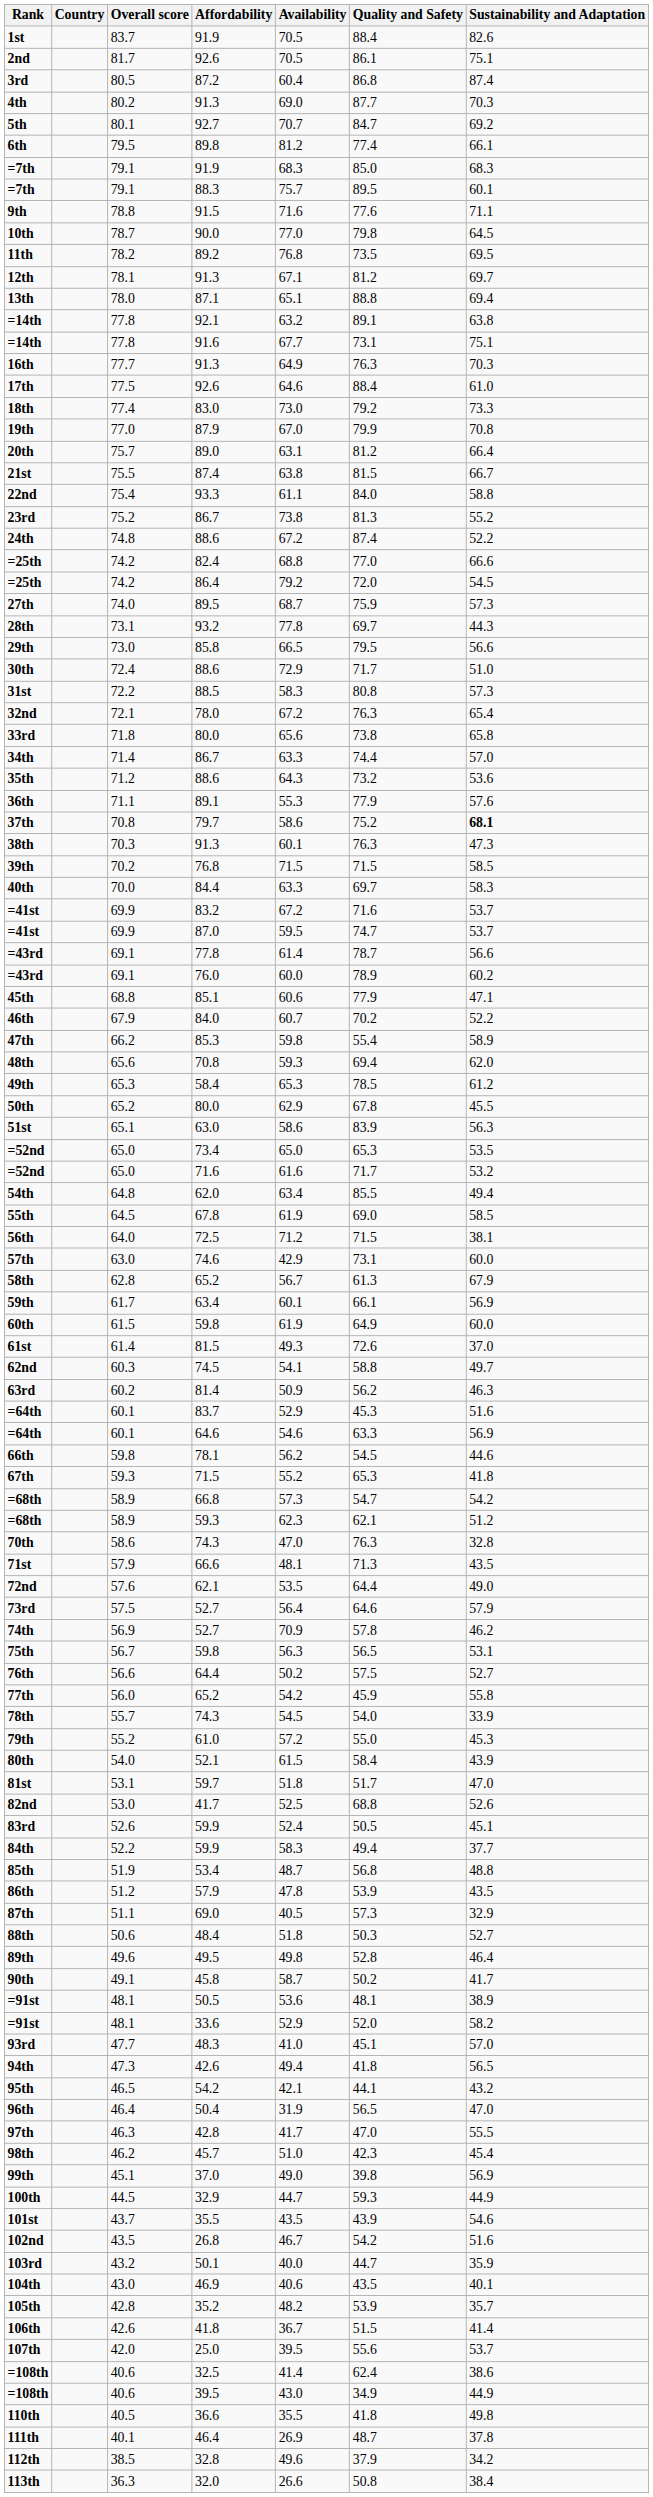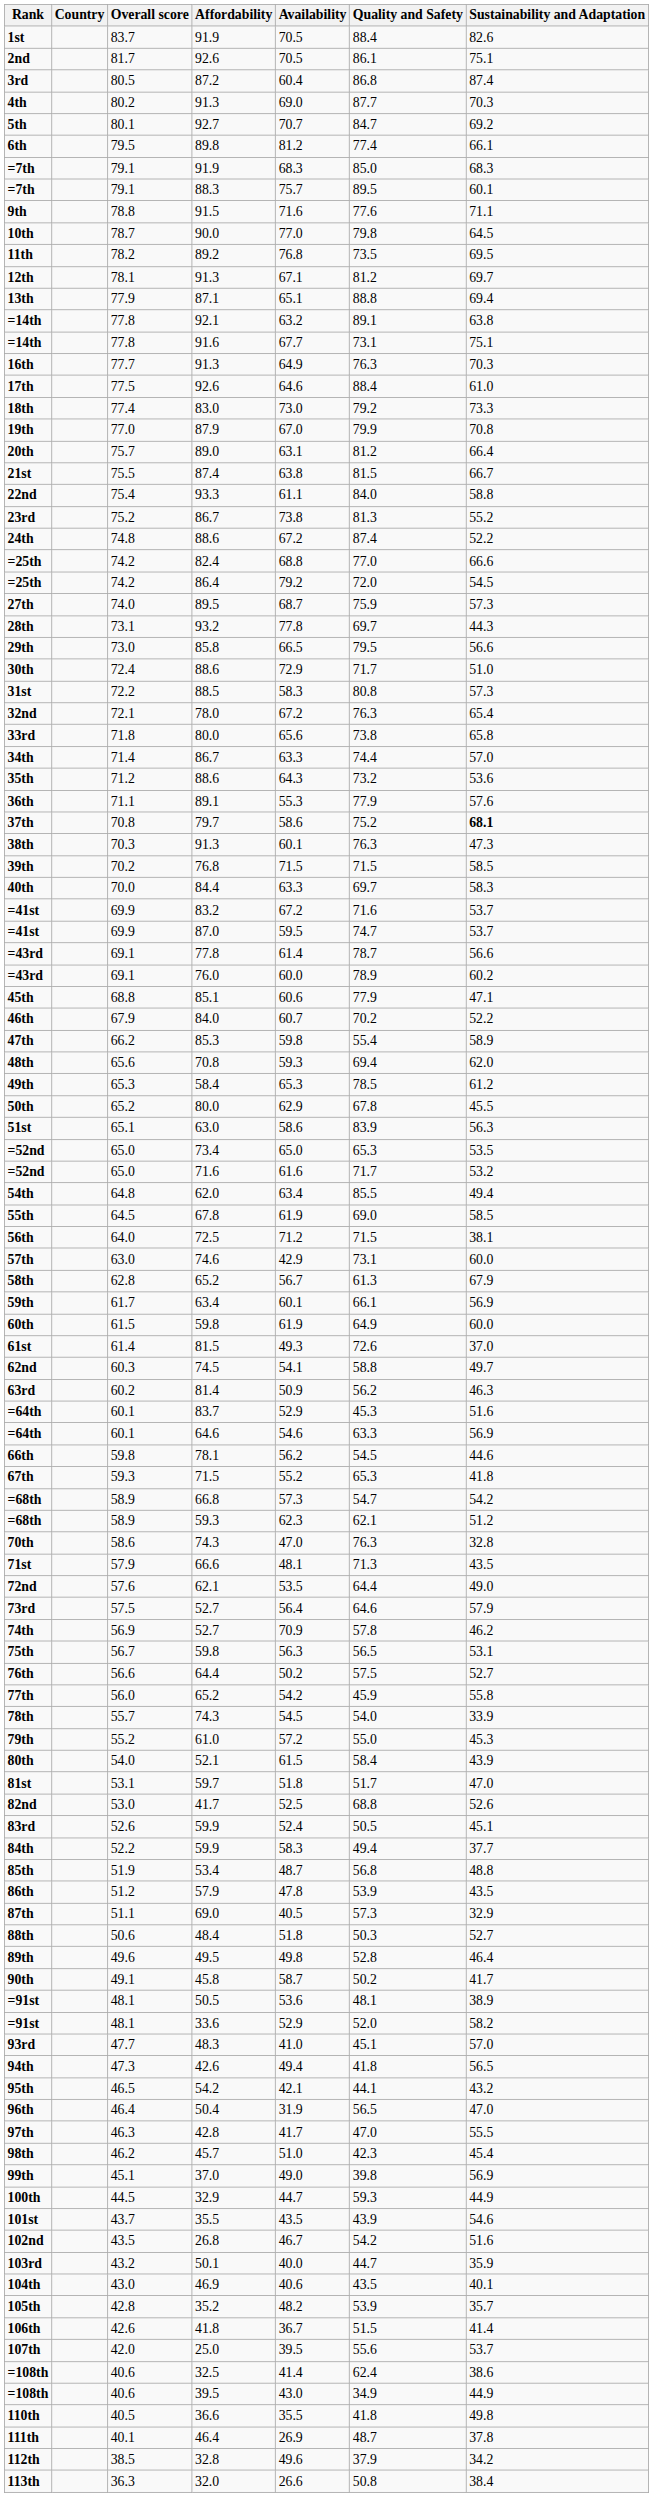 <table class="wikitable sortable">
 <tr>
 <th>Rank</th>
 <th>Country</th>
 <th>Overall score</th>
 <th>Affordability</th>
 <th>Availability</th>
 <th>Quality and Safety</th>
 <th>Sustainability and Adaptation</th>
 </tr>
 <tr>
 <td><strong>1st</strong></td>
 <td></td>
 <td>83.7</td>
 <td>91.9</td>
 <td>70.5</td>
 <td>88.4</td>
 <td>82.6</td>
 </tr>
 <tr>
 <td><strong>2nd</strong></td>
 <td></td>
 <td>81.7</td>
 <td>92.6</td>
 <td>70.5</td>
 <td>86.1</td>
 <td>75.1</td>
 </tr>
 <tr>
 <td><strong>3rd</strong></td>
 <td></td>
 <td>80.5</td>
 <td>87.2</td>
 <td>60.4</td>
 <td>86.8</td>
 <td>87.4</td>
 </tr>
 <tr>
 <td><strong>4th</strong></td>
 <td></td>
 <td>80.2</td>
 <td>91.3</td>
 <td>69.0</td>
 <td>87.7</td>
 <td>70.3</td>
 </tr>
 <tr>
 <td><strong>5th</strong></td>
 <td></td>
 <td>80.1</td>
 <td>92.7</td>
 <td>70.7</td>
 <td>84.7</td>
 <td>69.2</td>
 </tr>
 <tr>
 <td><strong>6th</strong></td>
 <td></td>
 <td>79.5</td>
 <td>89.8</td>
 <td>81.2</td>
 <td>77.4</td>
 <td>66.1</td>
 </tr>
 <tr>
 <td><strong>=7th</strong></td>
 <td></td>
 <td>79.1</td>
 <td>91.9</td>
 <td>68.3</td>
 <td>85.0</td>
 <td>68.3</td>
 </tr>
 <tr>
 <td><strong>=7th</strong></td>
 <td></td>
 <td>79.1</td>
 <td>88.3</td>
 <td>75.7</td>
 <td>89.5</td>
 <td>60.1</td>
 </tr>
 <tr>
 <td><strong>9th</strong></td>
 <td></td>
 <td>78.8</td>
 <td>91.5</td>
 <td>71.6</td>
 <td>77.6</td>
 <td>71.1</td>
 </tr>
 <tr>
 <td><strong>10th</strong></td>
 <td></td>
 <td>78.7</td>
 <td>90.0</td>
 <td>77.0</td>
 <td>79.8</td>
 <td>64.5</td>
 </tr>
 <tr>
 <td><strong>11th</strong></td>
 <td></td>
 <td>78.2</td>
 <td>89.2</td>
 <td>76.8</td>
 <td>73.5</td>
 <td>69.5</td>
 </tr>
 <tr>
 <td><strong>12th</strong></td>
 <td></td>
 <td>78.1</td>
 <td>91.3</td>
 <td>67.1</td>
 <td>81.2</td>
 <td>69.7</td>
 </tr>
 <tr>
 <td><strong>13th</strong></td>
 <td></td>
-<td>78.0</td>
+<td>77.9</td>
 <td>87.1</td>
 <td>65.1</td>
 <td>88.8</td>
 <td>69.4</td>
 </tr>
 <tr>
 <td><strong>=14th</strong></td>
 <td></td>
 <td>77.8</td>
 <td>92.1</td>
 <td>63.2</td>
 <td>89.1</td>
 <td>63.8</td>
 </tr>
 <tr>
 <td><strong>=14th</strong></td>
 <td></td>
 <td>77.8</td>
 <td>91.6</td>
 <td>67.7</td>
 <td>73.1</td>
 <td>75.1</td>
 </tr>
 <tr>
 <td><strong>16th</strong></td>
 <td></td>
 <td>77.7</td>
 <td>91.3</td>
 <td>64.9</td>
 <td>76.3</td>
 <td>70.3</td>
 </tr>
 <tr>
 <td><strong>17th</strong></td>
 <td></td>
 <td>77.5</td>
 <td>92.6</td>
 <td>64.6</td>
 <td>88.4</td>
 <td>61.0</td>
 </tr>
 <tr>
 <td><strong>18th</strong></td>
 <td></td>
 <td>77.4</td>
 <td>83.0</td>
 <td>73.0</td>
 <td>79.2</td>
 <td>73.3</td>
 </tr>
 <tr>
 <td><strong>19th</strong></td>
 <td></td>
 <td>77.0</td>
 <td>87.9</td>
 <td>67.0</td>
 <td>79.9</td>
 <td>70.8</td>
 </tr>
 <tr>
 <td><strong>20th</strong></td>
 <td></td>
 <td>75.7</td>
 <td>89.0</td>
 <td>63.1</td>
 <td>81.2</td>
 <td>66.4</td>
 </tr>
 <tr>
 <td><strong>21st</strong></td>
 <td></td>
 <td>75.5</td>
 <td>87.4</td>
 <td>63.8</td>
 <td>81.5</td>
 <td>66.7</td>
 </tr>
 <tr>
 <td><strong>22nd</strong></td>
 <td></td>
 <td>75.4</td>
 <td>93.3</td>
 <td>61.1</td>
 <td>84.0</td>
 <td>58.8</td>
 </tr>
 <tr>
 <td><strong>23rd</strong></td>
 <td></td>
 <td>75.2</td>
 <td>86.7</td>
 <td>73.8</td>
 <td>81.3</td>
 <td>55.2</td>
 </tr>
 <tr>
 <td><strong>24th</strong></td>
 <td></td>
 <td>74.8</td>
 <td>88.6</td>
 <td>67.2</td>
 <td>87.4</td>
 <td>52.2</td>
 </tr>
 <tr>
 <td><strong>=25th</strong></td>
 <td></td>
 <td>74.2</td>
 <td>82.4</td>
 <td>68.8</td>
 <td>77.0</td>
 <td>66.6</td>
 </tr>
 <tr>
 <td><strong>=25th</strong></td>
 <td></td>
 <td>74.2</td>
 <td>86.4</td>
 <td>79.2</td>
 <td>72.0</td>
 <td>54.5</td>
 </tr>
 <tr>
 <td><strong>27th</strong></td>
 <td></td>
 <td>74.0</td>
 <td>89.5</td>
 <td>68.7</td>
 <td>75.9</td>
 <td>57.3</td>
 </tr>
 <tr>
 <td><strong>28th</strong></td>
 <td></td>
 <td>73.1</td>
 <td>93.2</td>
 <td>77.8</td>
 <td>69.7</td>
 <td>44.3</td>
 </tr>
 <tr>
 <td><strong>29th</strong></td>
 <td></td>
 <td>73.0</td>
 <td>85.8</td>
 <td>66.5</td>
 <td>79.5</td>
 <td>56.6</td>
 </tr>
 <tr>
 <td><strong>30th</strong></td>
 <td></td>
 <td>72.4</td>
 <td>88.6</td>
 <td>72.9</td>
 <td>71.7</td>
 <td>51.0</td>
 </tr>
 <tr>
 <td><strong>31st</strong></td>
 <td></td>
 <td>72.2</td>
 <td>88.5</td>
 <td>58.3</td>
 <td>80.8</td>
 <td>57.3</td>
 </tr>
 <tr>
 <td><strong>32nd</strong></td>
 <td></td>
 <td>72.1</td>
 <td>78.0</td>
 <td>67.2</td>
 <td>76.3</td>
 <td>65.4</td>
 </tr>
 <tr>
 <td><strong>33rd</strong></td>
 <td></td>
 <td>71.8</td>
 <td>80.0</td>
 <td>65.6</td>
 <td>73.8</td>
 <td>65.8</td>
 </tr>
 <tr>
 <td><strong>34th</strong></td>
 <td></td>
 <td>71.4</td>
 <td>86.7</td>
 <td>63.3</td>
 <td>74.4</td>
 <td>57.0</td>
 </tr>
 <tr>
 <td><strong>35th</strong></td>
 <td></td>
 <td>71.2</td>
 <td>88.6</td>
 <td>64.3</td>
 <td>73.2</td>
 <td>53.6</td>
 </tr>
 <tr>
 <td><strong>36th</strong></td>
 <td></td>
 <td>71.1</td>
 <td>89.1</td>
 <td>55.3</td>
 <td>77.9</td>
 <td>57.6</td>
 </tr>
 <tr>
 <td><strong>37th</strong></td>
 <td></td>
 <td>70.8</td>
 <td>79.7</td>
 <td>58.6</td>
 <td>75.2</td>
 <td><strong>68.1</strong></td>
 </tr>
 <tr>
 <td><strong>38th</strong></td>
 <td></td>
 <td>70.3</td>
 <td>91.3</td>
 <td>60.1</td>
 <td>76.3</td>
 <td>47.3</td>
 </tr>
 <tr>
 <td><strong>39th</strong></td>
 <td></td>
 <td>70.2</td>
 <td>76.8</td>
 <td>71.5</td>
 <td>71.5</td>
 <td>58.5</td>
 </tr>
 <tr>
 <td><strong>40th</strong></td>
 <td></td>
 <td>70.0</td>
 <td>84.4</td>
 <td>63.3</td>
 <td>69.7</td>
 <td>58.3</td>
 </tr>
 <tr>
 <td><strong>=41st</strong></td>
 <td></td>
 <td>69.9</td>
 <td>83.2</td>
 <td>67.2</td>
 <td>71.6</td>
 <td>53.7</td>
 </tr>
 <tr>
 <td><strong>=41st</strong></td>
 <td></td>
 <td>69.9</td>
 <td>87.0</td>
 <td>59.5</td>
 <td>74.7</td>
 <td>53.7</td>
 </tr>
 <tr>
 <td><strong>=43rd</strong></td>
 <td></td>
 <td>69.1</td>
 <td>77.8</td>
 <td>61.4</td>
 <td>78.7</td>
 <td>56.6</td>
 </tr>
 <tr>
 <td><strong>=43rd</strong></td>
 <td></td>
 <td>69.1</td>
 <td>76.0</td>
 <td>60.0</td>
 <td>78.9</td>
 <td>60.2</td>
 </tr>
 <tr>
 <td><strong>45th</strong></td>
 <td></td>
 <td>68.8</td>
 <td>85.1</td>
 <td>60.6</td>
 <td>77.9</td>
 <td>47.1</td>
 </tr>
 <tr>
 <td><strong>46th</strong></td>
 <td></td>
 <td>67.9</td>
 <td>84.0</td>
 <td>60.7</td>
 <td>70.2</td>
 <td>52.2</td>
 </tr>
 <tr>
 <td><strong>47th</strong></td>
 <td></td>
 <td>66.2</td>
 <td>85.3</td>
 <td>59.8</td>
 <td>55.4</td>
 <td>58.9</td>
 </tr>
 <tr>
 <td><strong>48th</strong></td>
 <td></td>
 <td>65.6</td>
 <td>70.8</td>
 <td>59.3</td>
 <td>69.4</td>
 <td>62.0</td>
 </tr>
 <tr>
 <td><strong>49th</strong></td>
 <td></td>
 <td>65.3</td>
 <td>58.4</td>
 <td>65.3</td>
 <td>78.5</td>
 <td>61.2</td>
 </tr>
 <tr>
 <td><strong>50th</strong></td>
 <td></td>
 <td>65.2</td>
 <td>80.0</td>
 <td>62.9</td>
 <td>67.8</td>
 <td>45.5</td>
 </tr>
 <tr>
 <td><strong>51st</strong></td>
 <td></td>
 <td>65.1</td>
 <td>63.0</td>
 <td>58.6</td>
 <td>83.9</td>
 <td>56.3</td>
 </tr>
 <tr>
 <td><strong>=52nd</strong></td>
 <td></td>
 <td>65.0</td>
 <td>73.4</td>
 <td>65.0</td>
 <td>65.3</td>
 <td>53.5</td>
 </tr>
 <tr>
 <td><strong>=52nd</strong></td>
 <td></td>
 <td>65.0</td>
 <td>71.6</td>
 <td>61.6</td>
 <td>71.7</td>
 <td>53.2</td>
 </tr>
 <tr>
 <td><strong>54th</strong></td>
 <td></td>
 <td>64.8</td>
 <td>62.0</td>
 <td>63.4</td>
 <td>85.5</td>
 <td>49.4</td>
 </tr>
 <tr>
 <td><strong>55th</strong></td>
 <td></td>
 <td>64.5</td>
 <td>67.8</td>
 <td>61.9</td>
 <td>69.0</td>
 <td>58.5</td>
 </tr>
 <tr>
 <td><strong>56th</strong></td>
 <td></td>
 <td>64.0</td>
 <td>72.5</td>
 <td>71.2</td>
 <td>71.5</td>
 <td>38.1</td>
 </tr>
 <tr>
 <td><strong>57th</strong></td>
 <td></td>
 <td>63.0</td>
 <td>74.6</td>
 <td>42.9</td>
 <td>73.1</td>
 <td>60.0</td>
 </tr>
 <tr>
 <td><strong>58th</strong></td>
 <td></td>
 <td>62.8</td>
 <td>65.2</td>
 <td>56.7</td>
 <td>61.3</td>
 <td>67.9</td>
 </tr>
 <tr>
 <td><strong>59th</strong></td>
 <td></td>
 <td>61.7</td>
 <td>63.4</td>
 <td>60.1</td>
 <td>66.1</td>
 <td>56.9</td>
 </tr>
 <tr>
 <td><strong>60th</strong></td>
 <td></td>
 <td>61.5</td>
 <td>59.8</td>
 <td>61.9</td>
 <td>64.9</td>
 <td>60.0</td>
 </tr>
 <tr>
 <td><strong>61st</strong></td>
 <td></td>
 <td>61.4</td>
 <td>81.5</td>
 <td>49.3</td>
 <td>72.6</td>
 <td>37.0</td>
 </tr>
 <tr>
 <td><strong>62nd</strong></td>
 <td></td>
 <td>60.3</td>
 <td>74.5</td>
 <td>54.1</td>
 <td>58.8</td>
 <td>49.7</td>
 </tr>
 <tr>
 <td><strong>63rd</strong></td>
 <td></td>
 <td>60.2</td>
 <td>81.4</td>
 <td>50.9</td>
 <td>56.2</td>
 <td>46.3</td>
 </tr>
 <tr>
 <td><strong>=64th</strong></td>
 <td></td>
 <td>60.1</td>
 <td>83.7</td>
 <td>52.9</td>
 <td>45.3</td>
 <td>51.6</td>
 </tr>
 <tr>
 <td><strong>=64th</strong></td>
 <td></td>
 <td>60.1</td>
 <td>64.6</td>
 <td>54.6</td>
 <td>63.3</td>
 <td>56.9</td>
 </tr>
 <tr>
 <td><strong>66th</strong></td>
 <td></td>
 <td>59.8</td>
 <td>78.1</td>
 <td>56.2</td>
 <td>54.5</td>
 <td>44.6</td>
 </tr>
 <tr>
 <td><strong>67th</strong></td>
 <td></td>
 <td>59.3</td>
 <td>71.5</td>
 <td>55.2</td>
 <td>65.3</td>
 <td>41.8</td>
 </tr>
 <tr>
 <td><strong>=68th</strong></td>
 <td></td>
 <td>58.9</td>
 <td>66.8</td>
 <td>57.3</td>
 <td>54.7</td>
 <td>54.2</td>
 </tr>
 <tr>
 <td><strong>=68th</strong></td>
 <td></td>
 <td>58.9</td>
 <td>59.3</td>
 <td>62.3</td>
 <td>62.1</td>
 <td>51.2</td>
 </tr>
 <tr>
 <td><strong>70th</strong></td>
 <td></td>
 <td>58.6</td>
 <td>74.3</td>
 <td>47.0</td>
 <td>76.3</td>
 <td>32.8</td>
 </tr>
 <tr>
 <td><strong>71st</strong></td>
 <td></td>
 <td>57.9</td>
 <td>66.6</td>
 <td>48.1</td>
 <td>71.3</td>
 <td>43.5</td>
 </tr>
 <tr>
 <td><strong>72nd</strong></td>
 <td></td>
 <td>57.6</td>
 <td>62.1</td>
 <td>53.5</td>
 <td>64.4</td>
 <td>49.0</td>
 </tr>
 <tr>
 <td><strong>73rd</strong></td>
 <td></td>
 <td>57.5</td>
 <td>52.7</td>
 <td>56.4</td>
 <td>64.6</td>
 <td>57.9</td>
 </tr>
 <tr>
 <td><strong>74th</strong></td>
 <td></td>
 <td>56.9</td>
 <td>52.7</td>
 <td>70.9</td>
 <td>57.8</td>
 <td>46.2</td>
 </tr>
 <tr>
 <td><strong>75th</strong></td>
 <td></td>
 <td>56.7</td>
 <td>59.8</td>
 <td>56.3</td>
 <td>56.5</td>
 <td>53.1</td>
 </tr>
 <tr>
 <td><strong>76th</strong></td>
 <td></td>
 <td>56.6</td>
 <td>64.4</td>
 <td>50.2</td>
 <td>57.5</td>
 <td>52.7</td>
 </tr>
 <tr>
 <td><strong>77th</strong></td>
 <td></td>
 <td>56.0</td>
 <td>65.2</td>
 <td>54.2</td>
 <td>45.9</td>
 <td>55.8</td>
 </tr>
 <tr>
 <td><strong>78th</strong></td>
 <td></td>
 <td>55.7</td>
 <td>74.3</td>
 <td>54.5</td>
 <td>54.0</td>
 <td>33.9</td>
 </tr>
 <tr>
 <td><strong>79th</strong></td>
 <td></td>
 <td>55.2</td>
 <td>61.0</td>
 <td>57.2</td>
 <td>55.0</td>
 <td>45.3</td>
 </tr>
 <tr>
 <td><strong>80th</strong></td>
 <td></td>
 <td>54.0</td>
 <td>52.1</td>
 <td>61.5</td>
 <td>58.4</td>
 <td>43.9</td>
 </tr>
 <tr>
 <td><strong>81st</strong></td>
 <td></td>
 <td>53.1</td>
 <td>59.7</td>
 <td>51.8</td>
 <td>51.7</td>
 <td>47.0</td>
 </tr>
 <tr>
 <td><strong>82nd</strong></td>
 <td></td>
 <td>53.0</td>
 <td>41.7</td>
 <td>52.5</td>
 <td>68.8</td>
 <td>52.6</td>
 </tr>
 <tr>
 <td><strong>83rd</strong></td>
 <td></td>
 <td>52.6</td>
 <td>59.9</td>
 <td>52.4</td>
 <td>50.5</td>
 <td>45.1</td>
 </tr>
 <tr>
 <td><strong>84th</strong></td>
 <td></td>
 <td>52.2</td>
 <td>59.9</td>
 <td>58.3</td>
 <td>49.4</td>
 <td>37.7</td>
 </tr>
 <tr>
 <td><strong>85th</strong></td>
 <td></td>
 <td>51.9</td>
 <td>53.4</td>
 <td>48.7</td>
 <td>56.8</td>
 <td>48.8</td>
 </tr>
 <tr>
 <td><strong>86th</strong></td>
 <td></td>
 <td>51.2</td>
 <td>57.9</td>
 <td>47.8</td>
 <td>53.9</td>
 <td>43.5</td>
 </tr>
 <tr>
 <td><strong>87th</strong></td>
 <td></td>
 <td>51.1</td>
 <td>69.0</td>
 <td>40.5</td>
 <td>57.3</td>
 <td>32.9</td>
 </tr>
 <tr>
 <td><strong>88th</strong></td>
 <td></td>
 <td>50.6</td>
 <td>48.4</td>
 <td>51.8</td>
 <td>50.3</td>
 <td>52.7</td>
 </tr>
 <tr>
 <td><strong>89th</strong></td>
 <td></td>
 <td>49.6</td>
 <td>49.5</td>
 <td>49.8</td>
 <td>52.8</td>
 <td>46.4</td>
 </tr>
 <tr>
 <td><strong>90th</strong></td>
 <td></td>
 <td>49.1</td>
 <td>45.8</td>
 <td>58.7</td>
 <td>50.2</td>
 <td>41.7</td>
 </tr>
 <tr>
 <td><strong>=91st</strong></td>
 <td></td>
 <td>48.1</td>
 <td>50.5</td>
 <td>53.6</td>
 <td>48.1</td>
 <td>38.9</td>
 </tr>
 <tr>
 <td><strong>=91st</strong></td>
 <td></td>
 <td>48.1</td>
 <td>33.6</td>
 <td>52.9</td>
 <td>52.0</td>
 <td>58.2</td>
 </tr>
 <tr>
 <td><strong>93rd</strong></td>
 <td></td>
 <td>47.7</td>
 <td>48.3</td>
 <td>41.0</td>
 <td>45.1</td>
 <td>57.0</td>
 </tr>
 <tr>
 <td><strong>94th</strong></td>
 <td></td>
 <td>47.3</td>
 <td>42.6</td>
 <td>49.4</td>
 <td>41.8</td>
 <td>56.5</td>
 </tr>
 <tr>
 <td><strong>95th</strong></td>
 <td></td>
 <td>46.5</td>
 <td>54.2</td>
 <td>42.1</td>
 <td>44.1</td>
 <td>43.2</td>
 </tr>
 <tr>
 <td><strong>96th</strong></td>
 <td></td>
 <td>46.4</td>
 <td>50.4</td>
 <td>31.9</td>
 <td>56.5</td>
 <td>47.0</td>
 </tr>
 <tr>
 <td><strong>97th</strong></td>
 <td></td>
 <td>46.3</td>
 <td>42.8</td>
 <td>41.7</td>
 <td>47.0</td>
 <td>55.5</td>
 </tr>
 <tr>
 <td><strong>98th</strong></td>
 <td></td>
 <td>46.2</td>
 <td>45.7</td>
 <td>51.0</td>
 <td>42.3</td>
 <td>45.4</td>
 </tr>
 <tr>
 <td><strong>99th</strong></td>
 <td></td>
 <td>45.1</td>
 <td>37.0</td>
 <td>49.0</td>
 <td>39.8</td>
 <td>56.9</td>
 </tr>
 <tr>
 <td><strong>100th</strong></td>
 <td></td>
 <td>44.5</td>
 <td>32.9</td>
 <td>44.7</td>
 <td>59.3</td>
 <td>44.9</td>
 </tr>
 <tr>
 <td><strong>101st</strong></td>
 <td></td>
 <td>43.7</td>
 <td>35.5</td>
 <td>43.5</td>
 <td>43.9</td>
 <td>54.6</td>
 </tr>
 <tr>
 <td><strong>102nd</strong></td>
 <td></td>
 <td>43.5</td>
 <td>26.8</td>
 <td>46.7</td>
 <td>54.2</td>
 <td>51.6</td>
 </tr>
 <tr>
 <td><strong>103rd</strong></td>
 <td></td>
 <td>43.2</td>
 <td>50.1</td>
 <td>40.0</td>
 <td>44.7</td>
 <td>35.9</td>
 </tr>
 <tr>
 <td><strong>104th</strong></td>
 <td></td>
 <td>43.0</td>
 <td>46.9</td>
 <td>40.6</td>
 <td>43.5</td>
 <td>40.1</td>
 </tr>
 <tr>
 <td><strong>105th</strong></td>
 <td></td>
 <td>42.8</td>
 <td>35.2</td>
 <td>48.2</td>
 <td>53.9</td>
 <td>35.7</td>
 </tr>
 <tr>
 <td><strong>106th</strong></td>
 <td></td>
 <td>42.6</td>
 <td>41.8</td>
 <td>36.7</td>
 <td>51.5</td>
 <td>41.4</td>
 </tr>
 <tr>
 <td><strong>107th</strong></td>
 <td></td>
 <td>42.0</td>
 <td>25.0</td>
 <td>39.5</td>
 <td>55.6</td>
 <td>53.7</td>
 </tr>
 <tr>
 <td><strong>=108th</strong></td>
 <td></td>
 <td>40.6</td>
 <td>32.5</td>
 <td>41.4</td>
 <td>62.4</td>
 <td>38.6</td>
 </tr>
 <tr>
 <td><strong>=108th</strong></td>
 <td></td>
 <td>40.6</td>
 <td>39.5</td>
 <td>43.0</td>
 <td>34.9</td>
 <td>44.9</td>
 </tr>
 <tr>
 <td><strong>110th</strong></td>
 <td></td>
 <td>40.5</td>
 <td>36.6</td>
 <td>35.5</td>
 <td>41.8</td>
 <td>49.8</td>
 </tr>
 <tr>
 <td><strong>111th</strong></td>
 <td></td>
 <td>40.1</td>
 <td>46.4</td>
 <td>26.9</td>
 <td>48.7</td>
 <td>37.8</td>
 </tr>
 <tr>
 <td><strong>112th</strong></td>
 <td></td>
 <td>38.5</td>
 <td>32.8</td>
 <td>49.6</td>
 <td>37.9</td>
 <td>34.2</td>
 </tr>
 <tr>
 <td><strong>113th</strong></td>
 <td></td>
 <td>36.3</td>
 <td>32.0</td>
 <td>26.6</td>
 <td>50.8</td>
 <td>38.4</td>
 </tr>
 </table>
